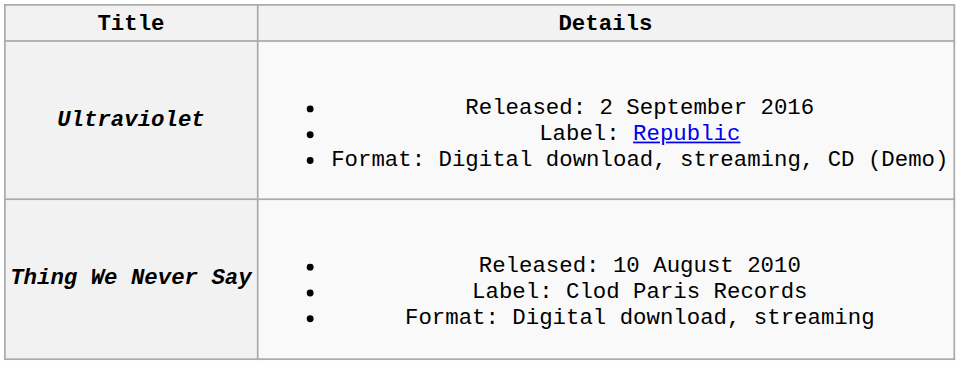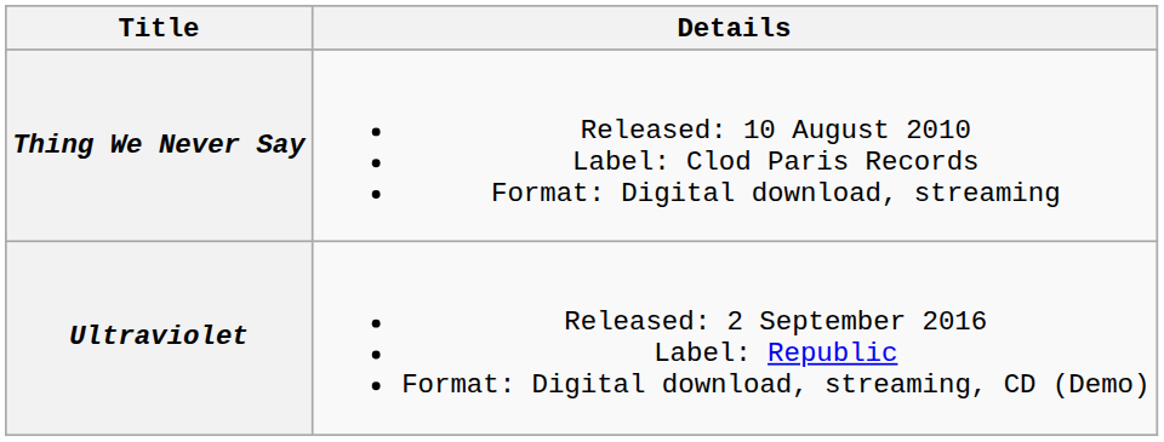 <table class="wikitable plainrowheaders" style="text-align:center;">
 <tr>
 <th scope="col">Title</th>
 <th scope="col">Details</th>
 </tr>
 <tr>
+<th scope="row"><em>Thing We Never Say</em><br></th>
+<td><br><ul><li>Released: 10 August 2010</li><li>Label: Clod Paris Records</li><li>Format: Digital download, streaming</li></ul></td>
+</tr>
+<tr>
 <th scope="row"><em>Ultraviolet</em></th>
 <td><br><ul><li>Released: 2 September 2016</li><li>Label: <a href='#'>Republic</a></li><li>Format: Digital download, streaming, CD (Demo)</li></ul></td>
 </tr>
-<tr>
-<th scope="row"><em>Thing We Never Say</em><br></th>
-<td><br><ul><li>Released: 10 August 2010</li><li>Label: Clod Paris Records</li><li>Format: Digital download, streaming</li></ul></td>
-</tr>
 </table>
